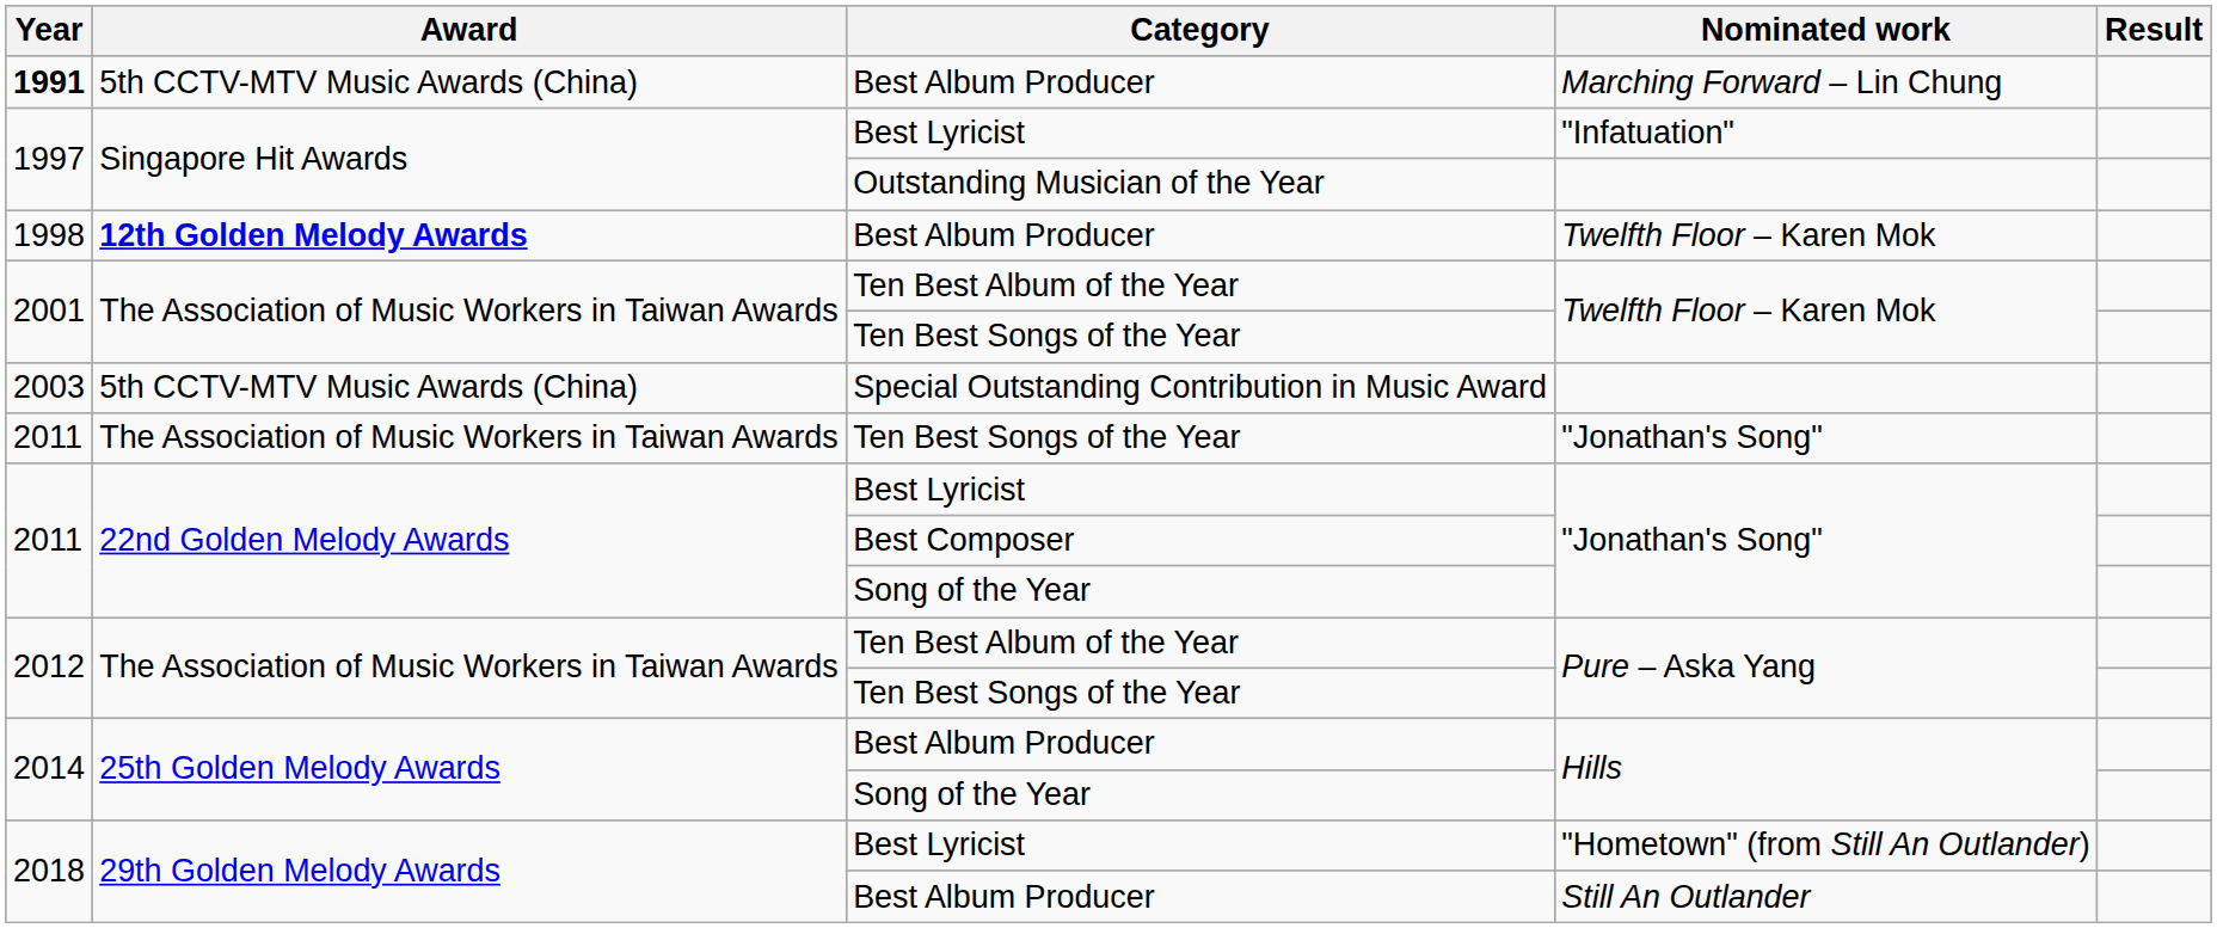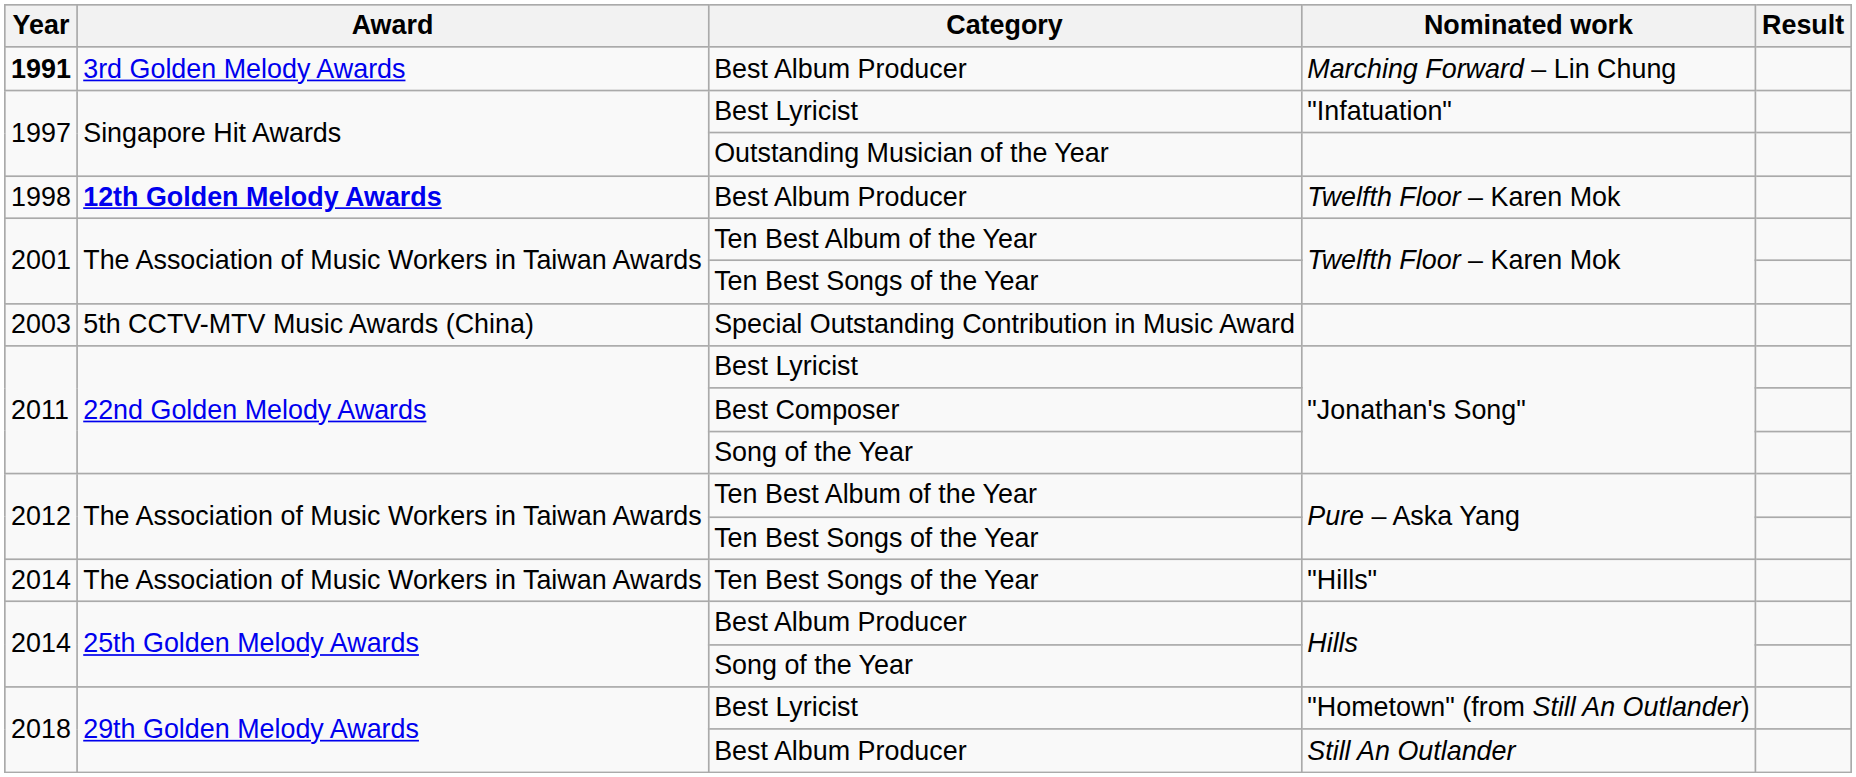 <table class="wikitable sortable">
 <tr>
 <th>Year</th>
 <th>Award</th>
 <th>Category</th>
 <th>Nominated work</th>
 <th>Result</th>
 </tr>
 <tr>
 <td><strong>1991</strong></td>
-<td>5th CCTV-MTV Music Awards (China)</td>
+<td><a href='#'>3rd Golden Melody Awards</a></td>
 <td>Best Album Producer</td>
 <td><em>Marching Forward</em> – Lin Chung</td>
 <td></td>
 </tr>
 <tr>
 <td rowspan=2>1997</td>
 <td rowspan=2>Singapore Hit Awards</td>
 <td>Best Lyricist</td>
 <td>"Infatuation"</td>
 <td></td>
 </tr>
 <tr>
 <td>Outstanding Musician of the Year</td>
 <td></td>
 <td></td>
 </tr>
 <tr>
 <td>1998</td>
 <td><strong><a href='#'>12th Golden Melody Awards</a></strong></td>
 <td>Best Album Producer</td>
 <td><em>Twelfth Floor</em> – Karen Mok</td>
 <td></td>
 </tr>
 <tr>
 <td rowspan=2>2001</td>
 <td rowspan=2>The Association of Music Workers in Taiwan Awards</td>
 <td>Ten Best Album of the Year</td>
 <td rowspan=2><em>Twelfth Floor</em> – Karen Mok</td>
 <td></td>
 </tr>
 <tr>
 <td>Ten Best Songs of the Year</td>
 <td></td>
 </tr>
 <tr>
 <td>2003</td>
 <td>5th CCTV-MTV Music Awards (China)</td>
 <td>Special Outstanding Contribution in Music Award</td>
 <td></td>
 <td></td>
 </tr>
 <tr>
-<td>2011</td>
-<td>The Association of Music Workers in Taiwan Awards</td>
-<td>Ten Best Songs of the Year</td>
-<td>"Jonathan's Song"</td>
-<td></td>
-</tr>
-<tr>
 <td rowspan=3>2011</td>
 <td rowspan=3><a href='#'>22nd Golden Melody Awards</a></td>
 <td>Best Lyricist</td>
 <td rowspan=3>"Jonathan's Song"</td>
 <td></td>
 </tr>
 <tr>
 <td>Best Composer</td>
 <td></td>
 </tr>
 <tr>
 <td>Song of the Year</td>
 <td></td>
 </tr>
 <tr>
 <td rowspan=2>2012</td>
 <td rowspan=2>The Association of Music Workers in Taiwan Awards</td>
 <td>Ten Best Album of the Year</td>
 <td rowspan=2><em>Pure</em> – Aska Yang</td>
 <td></td>
 </tr>
 <tr>
 <td>Ten Best Songs of the Year</td>
+<td></td>
+</tr>
+<tr>
+<td>2014</td>
+<td>The Association of Music Workers in Taiwan Awards</td>
+<td>Ten Best Songs of the Year</td>
+<td>"Hills"</td>
 <td></td>
 </tr>
 <tr>
 <td rowspan=2>2014</td>
 <td rowspan=2><a href='#'>25th Golden Melody Awards</a></td>
 <td>Best Album Producer</td>
 <td rowspan=2><em>Hills</em></td>
 <td></td>
 </tr>
 <tr>
 <td>Song of the Year</td>
 <td></td>
 </tr>
 <tr>
 <td rowspan=2>2018</td>
 <td rowspan=2><a href='#'>29th Golden Melody Awards</a></td>
 <td>Best Lyricist</td>
 <td>"Hometown" (from <em>Still An Outlander</em>)</td>
 <td></td>
 </tr>
 <tr>
 <td>Best Album Producer</td>
 <td><em>Still An Outlander</em></td>
 <td></td>
 </tr>
 <tr>
 </tr>
 </table>
